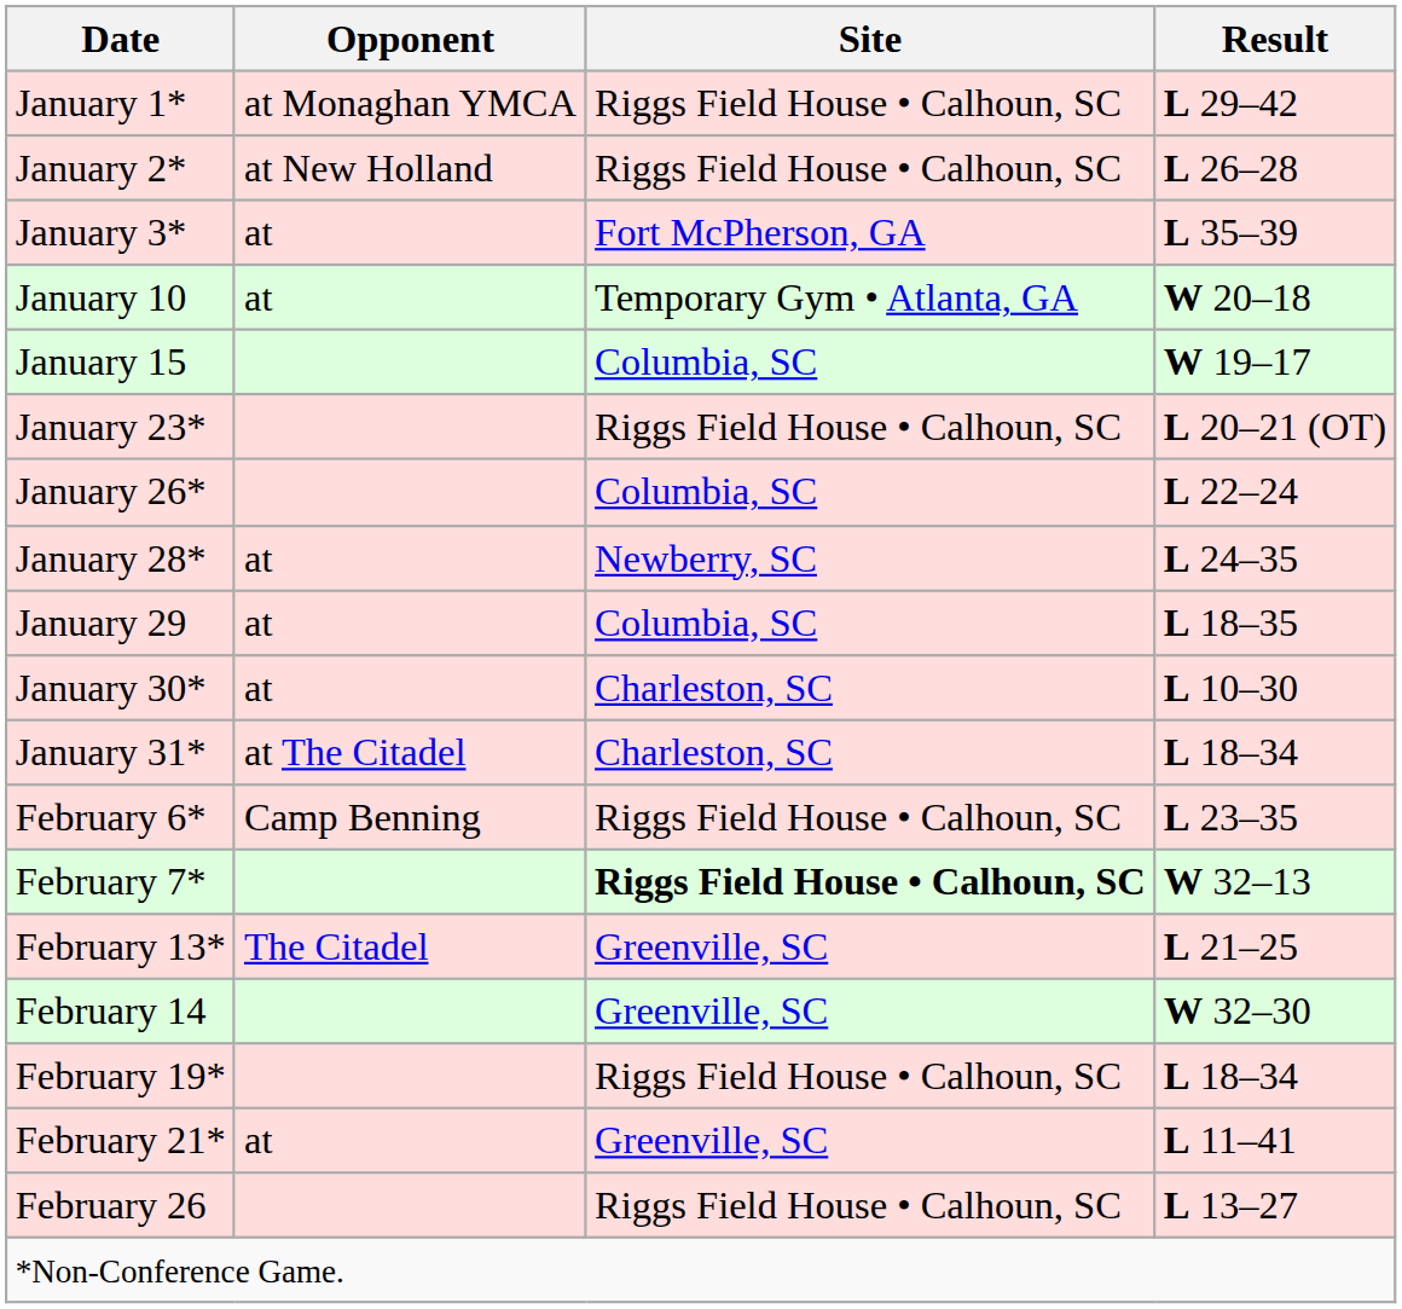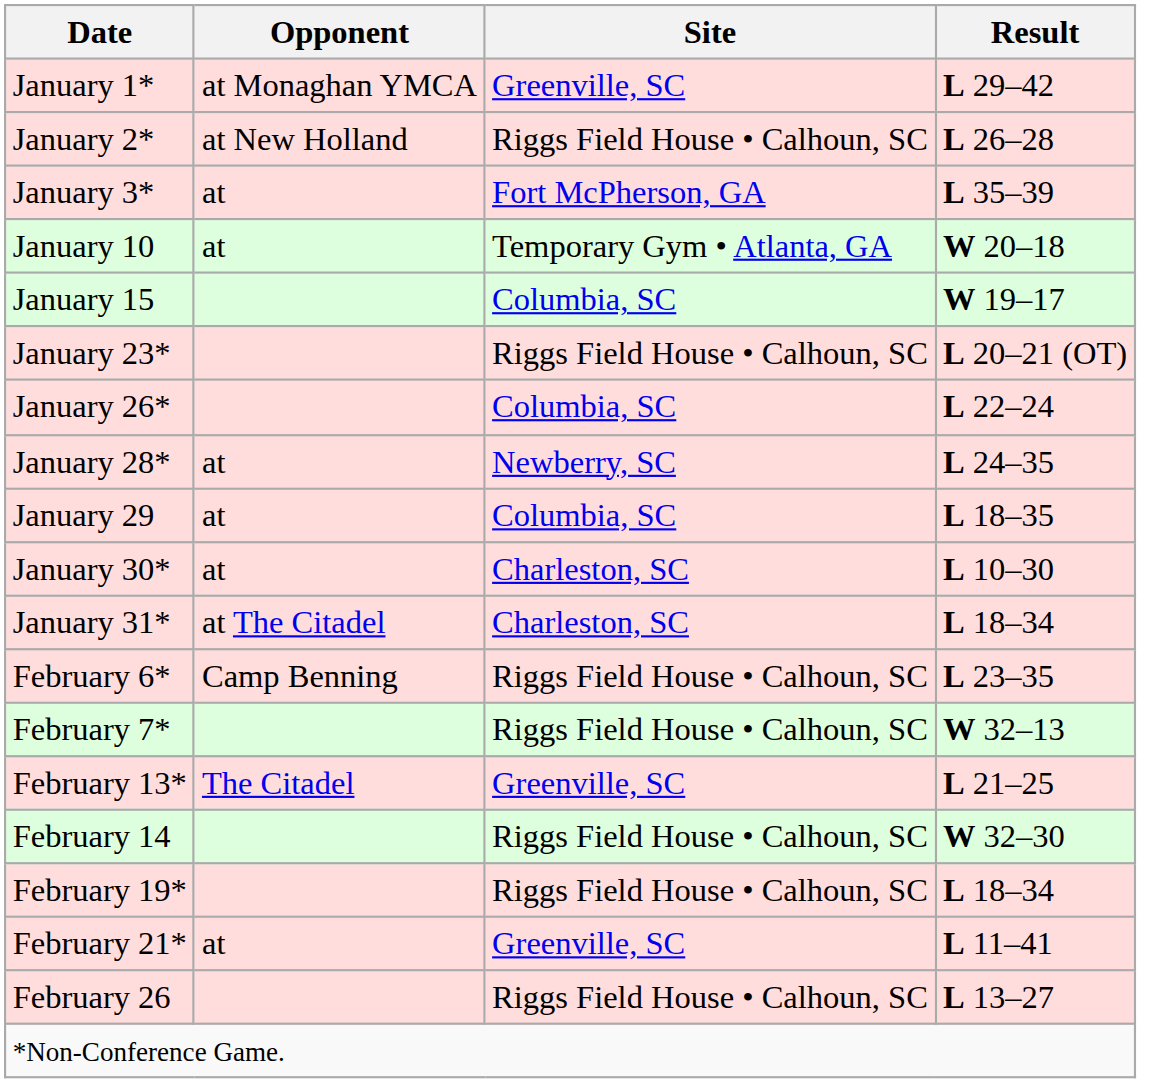 <table class="wikitable" style="font-size:95%;">
 <tr>
 <th>Date</th>
 <th>Opponent</th>
 <th>Site</th>
 <th>Result</th>
 </tr>
 <tr style="background: #ffdddd;">
 <td>January 1*</td>
 <td>at Monaghan YMCA</td>
-<td>Riggs Field House • Calhoun, SC</td>
+<td><a href='#'>Greenville, SC</a></td>
 <td><strong>L</strong> 29–42</td>
 </tr>
 <tr style="background: #ffdddd;">
 <td>January 2*</td>
 <td>at New Holland</td>
 <td>Riggs Field House • Calhoun, SC</td>
 <td><strong>L</strong> 26–28</td>
 </tr>
 <tr style="background: #ffdddd;">
 <td>January 3*</td>
 <td>at </td>
 <td><a href='#'>Fort McPherson, GA</a></td>
 <td><strong>L</strong> 35–39</td>
 </tr>
 <tr style="background: #ddffdd;">
 <td>January 10</td>
 <td>at </td>
 <td>Temporary Gym • <a href='#'>Atlanta, GA</a></td>
 <td><strong>W</strong> 20–18</td>
 </tr>
 <tr style="background: #ddffdd;">
 <td>January 15</td>
 <td></td>
 <td><a href='#'>Columbia, SC</a></td>
 <td><strong>W</strong> 19–17</td>
 </tr>
 <tr style="background: #ffdddd;">
 <td>January 23*</td>
 <td></td>
 <td>Riggs Field House • Calhoun, SC</td>
 <td><strong>L</strong> 20–21 (OT)</td>
 </tr>
 <tr style="background: #ffdddd;">
 <td>January 26*</td>
 <td></td>
 <td><a href='#'>Columbia, SC</a></td>
 <td><strong>L</strong> 22–24</td>
 </tr>
 <tr style="background: #ffdddd;">
 <td>January 28*</td>
 <td>at </td>
 <td><a href='#'>Newberry, SC</a></td>
 <td><strong>L</strong> 24–35</td>
 </tr>
 <tr style="background: #ffdddd;">
 <td>January 29</td>
 <td>at </td>
 <td><a href='#'>Columbia, SC</a></td>
 <td><strong>L</strong> 18–35</td>
 </tr>
 <tr style="background: #ffdddd;">
 <td>January 30*</td>
 <td>at </td>
 <td><a href='#'>Charleston, SC</a></td>
 <td><strong>L</strong> 10–30</td>
 </tr>
 <tr style="background: #ffdddd;">
 <td>January 31*</td>
 <td>at <a href='#'>The Citadel</a></td>
 <td><a href='#'>Charleston, SC</a></td>
 <td><strong>L</strong> 18–34</td>
 </tr>
 <tr style="background: #ffdddd;">
 <td>February 6*</td>
 <td>Camp Benning</td>
 <td>Riggs Field House • Calhoun, SC</td>
 <td><strong>L</strong> 23–35</td>
 </tr>
 <tr style="background: #ddffdd;">
 <td>February 7*</td>
 <td></td>
-<td><strong>Riggs Field House • Calhoun, SC</strong></td>
+<td>Riggs Field House • Calhoun, SC</td>
 <td><strong>W</strong> 32–13</td>
 </tr>
 <tr style="background: #ffdddd;">
 <td>February 13*</td>
 <td><a href='#'>The Citadel</a></td>
 <td><a href='#'>Greenville, SC</a></td>
 <td><strong>L</strong> 21–25</td>
 </tr>
 <tr style="background: #ddffdd;">
 <td>February 14</td>
 <td></td>
-<td><a href='#'>Greenville, SC</a></td>
+<td>Riggs Field House • Calhoun, SC</td>
 <td><strong>W</strong> 32–30</td>
 </tr>
 <tr style="background: #ffdddd;">
 <td>February 19*</td>
 <td></td>
 <td>Riggs Field House • Calhoun, SC</td>
 <td><strong>L</strong> 18–34</td>
 </tr>
 <tr style="background: #ffdddd;">
 <td>February 21*</td>
 <td>at </td>
 <td><a href='#'>Greenville, SC</a></td>
 <td><strong>L</strong> 11–41</td>
 </tr>
 <tr style="background: #ffdddd;">
 <td>February 26</td>
 <td></td>
 <td>Riggs Field House • Calhoun, SC</td>
 <td><strong>L</strong> 13–27</td>
 </tr>
 <tr style="background:#f9f9f9;">
 <td colspan=4><small>*Non-Conference Game.</small></td>
 </tr>
 </table>
